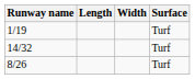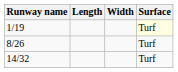 <table class="wikitable">
 <tr>
 <th>Runway name</th>
 <th>Length</th>
 <th>Width</th>
 <th>Surface</th>
 </tr>
 <tr>
 <td>1/19</td>
 <td></td>
 <td></td>
+<td style="background: lightyellow;">Turf</td>
+</tr>
+<tr>
+<td>8/26</td>
+<td></td>
+<td></td>
 <td>Turf</td>
 </tr>
 <tr>
 <td>14/32</td>
 <td></td>
 <td></td>
 <td>Turf</td>
 </tr>
-<tr>
-<td>8/26</td>
-<td></td>
-<td></td>
-<td>Turf</td>
-</tr>
 </table>
